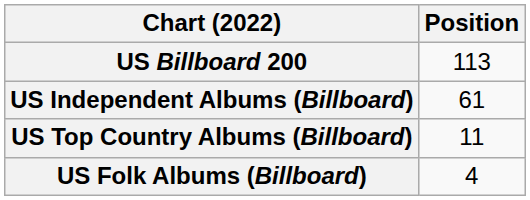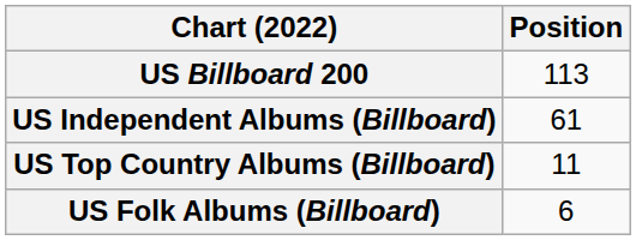 <table class="wikitable sortable plainrowheaders" style="text-align:center">
 <tr>
 <th scope="col">Chart (2022)</th>
 <th scope="col">Position</th>
 </tr>
 <tr>
 <th scope="row">US <em>Billboard</em> 200</th>
 <td>113</td>
 </tr>
 <tr>
 <th scope="row">US Independent Albums (<em>Billboard</em>)</th>
 <td>61</td>
 </tr>
 <tr>
 <th scope="row">US Top Country Albums (<em>Billboard</em>)</th>
 <td>11</td>
 </tr>
 <tr>
 <th scope="row">US Folk Albums (<em>Billboard</em>)</th>
-<td>4</td>
+<td>6</td>
 </tr>
 </table>
